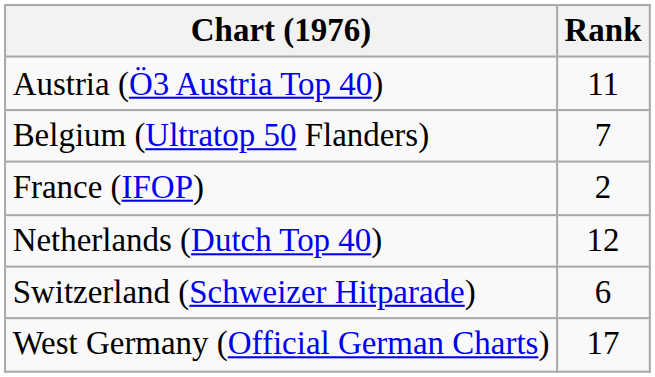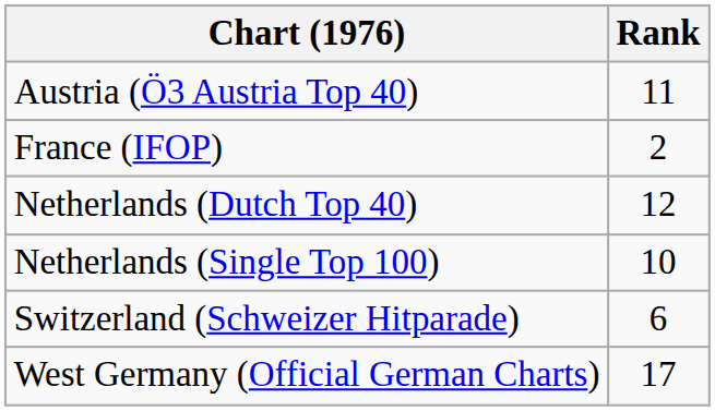 <table class="wikitable sortable">
 <tr>
 <th>Chart (1976)</th>
 <th>Rank</th>
 </tr>
 <tr>
 <td>Austria (<a href='#'>Ö3 Austria Top 40</a>)</td>
 <td align="center">11</td>
 </tr>
 <tr>
-<td>Belgium (<a href='#'>Ultratop 50</a> Flanders)</td>
-<td align="center">7</td>
-</tr>
-<tr>
 <td>France (<a href='#'>IFOP</a>)</td>
 <td align="center">2</td>
 </tr>
 <tr>
 <td>Netherlands (<a href='#'>Dutch Top 40</a>)</td>
 <td align="center">12</td>
+</tr>
+<tr>
+<td>Netherlands (<a href='#'>Single Top 100</a>)</td>
+<td align="center">10</td>
 </tr>
 <tr>
 <td>Switzerland (<a href='#'>Schweizer Hitparade</a>)</td>
 <td align="center">6</td>
 </tr>
 <tr>
 <td>West Germany (<a href='#'>Official German Charts</a>)</td>
 <td align="center">17</td>
 </tr>
 </table>
